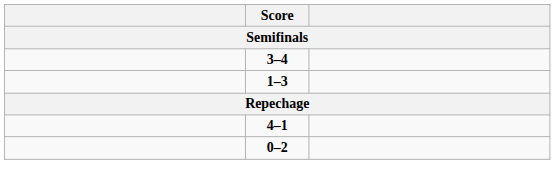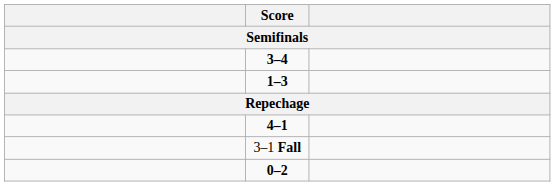 <table class="wikitable" style="text-align: left;">
 <tr>
 <th align="right" width="270"></th>
 <th width="65">Score</th>
 <th align="left" width="270"></th>
 </tr>
 <tr>
 <th colspan="3">Semifinals</th>
 </tr>
 <tr>
 <td></td>
 <td align=center><strong>3–4</strong></td>
 <td><strong></strong></td>
 </tr>
 <tr>
 <td></td>
 <td align=center><strong>1–3</strong></td>
 <td><strong></strong></td>
 </tr>
 <tr>
 <th colspan="3">Repechage</th>
 </tr>
 <tr>
 <td><strong></strong></td>
 <td align=center><strong>4–1</strong></td>
 <td></td>
 </tr>
 <tr>
+<td><strong></strong></td>
+<td align=center>3–1 <strong>Fall</strong></td>
+<td></td>
+</tr>
+<tr>
 <td></td>
 <td align=center><strong>0–2</strong></td>
 <td><strong></strong></td>
 </tr>
 </table>
